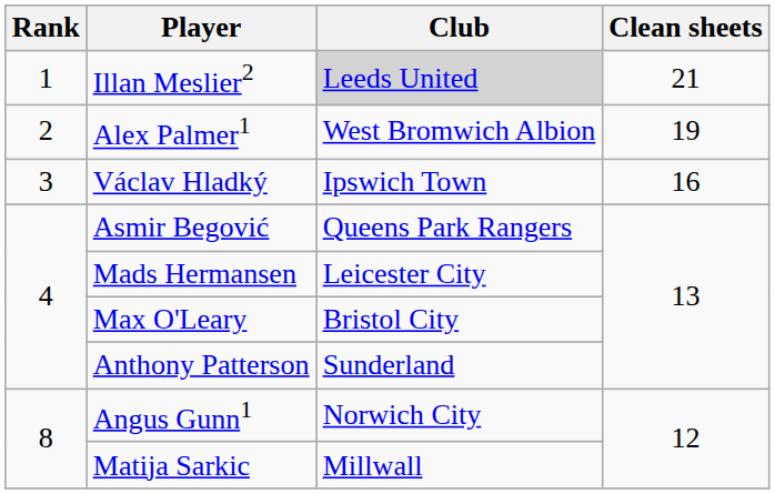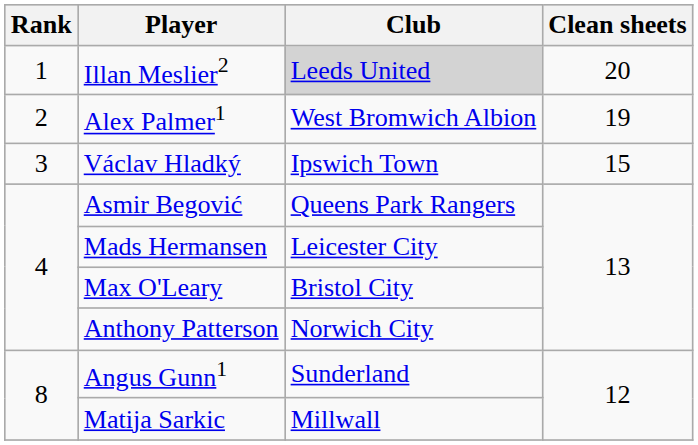 <table class="wikitable" style="text-align:center">
 <tr>
 <th>Rank</th>
 <th>Player</th>
 <th>Club</th>
 <th>Clean sheets</th>
 </tr>
 <tr>
 <td rowspan="1">1</td>
 <td align="left"> <a href='#'>Illan Meslier</a><sup>2</sup></td>
 <td align="left" style="background: lightgrey;"><a href='#'>Leeds United</a></td>
-<td rowspan="1">21</td>
+<td rowspan="1">20</td>
 </tr>
 <tr>
 <td rowspan="1">2</td>
 <td align="left"> <a href='#'>Alex Palmer</a><sup>1</sup></td>
 <td align="left"><a href='#'>West Bromwich Albion</a></td>
 <td rowspan="1">19</td>
 </tr>
 <tr>
 <td rowspan="1">3</td>
 <td align="left"> <a href='#'>Václav Hladký</a></td>
 <td align="left"><a href='#'>Ipswich Town</a></td>
-<td rowspan="1">16</td>
+<td rowspan="1">15</td>
 </tr>
 <tr>
 <td rowspan="4">4</td>
 <td align="left"> <a href='#'>Asmir Begović</a></td>
 <td align="left"><a href='#'>Queens Park Rangers</a></td>
 <td rowspan="4">13</td>
 </tr>
 <tr>
 <td align="left"> <a href='#'>Mads Hermansen</a></td>
 <td align="left"><a href='#'>Leicester City</a></td>
 </tr>
 <tr>
 <td align="left"> <a href='#'>Max O'Leary</a></td>
 <td align="left"><a href='#'>Bristol City</a></td>
 </tr>
 <tr>
 <td align="left"> <a href='#'>Anthony Patterson</a></td>
-<td align="left"><a href='#'>Sunderland</a></td>
+<td align="left"><a href='#'>Norwich City</a></td>
 </tr>
 <tr>
 <td rowspan="2">8</td>
 <td align="left"> <a href='#'>Angus Gunn</a><sup>1</sup></td>
-<td align="left"><a href='#'>Norwich City</a></td>
+<td align="left"><a href='#'>Sunderland</a></td>
 <td rowspan="2">12</td>
 </tr>
 <tr>
 <td align="left"> <a href='#'>Matija Sarkic</a></td>
 <td align="left"><a href='#'>Millwall</a></td>
 </tr>
 </table>
